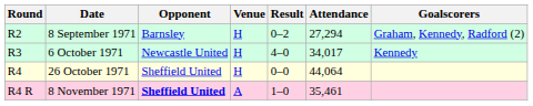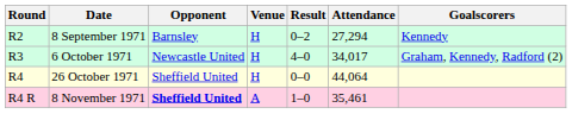 <table class="wikitable">
 <tr>
 <th>Round</th>
 <th>Date</th>
 <th>Opponent</th>
 <th>Venue</th>
 <th>Result</th>
 <th>Attendance</th>
 <th>Goalscorers</th>
 </tr>
 <tr style="background-color: #d0ffe3;">
 <td>R2</td>
 <td>8 September 1971</td>
 <td><a href='#'>Barnsley</a></td>
 <td><a href='#'>H</a></td>
 <td>0–2</td>
 <td>27,294</td>
-<td><a href='#'>Graham</a>, <a href='#'>Kennedy</a>, <a href='#'>Radford</a> (2)</td>
+<td><a href='#'>Kennedy</a></td>
 </tr>
 <tr style="background-color: #d0ffe3;">
 <td>R3</td>
 <td>6 October 1971</td>
 <td><a href='#'>Newcastle United</a></td>
 <td><a href='#'>H</a></td>
 <td>4–0</td>
 <td>34,017</td>
-<td><a href='#'>Kennedy</a></td>
+<td><a href='#'>Graham</a>, <a href='#'>Kennedy</a>, <a href='#'>Radford</a> (2)</td>
 </tr>
 <tr style="background-color: #ffffdd;">
 <td>R4</td>
 <td>26 October 1971</td>
 <td><a href='#'>Sheffield United</a></td>
 <td><a href='#'>H</a></td>
 <td>0–0</td>
 <td>44,064</td>
 <td></td>
 </tr>
 <tr style="background-color:  #ffd0e3;">
 <td>R4 R</td>
 <td>8 November 1971</td>
 <td><strong><a href='#'>Sheffield United</a></strong></td>
 <td><a href='#'>A</a></td>
 <td>1–0</td>
 <td>35,461</td>
 <td></td>
 </tr>
 </table>
